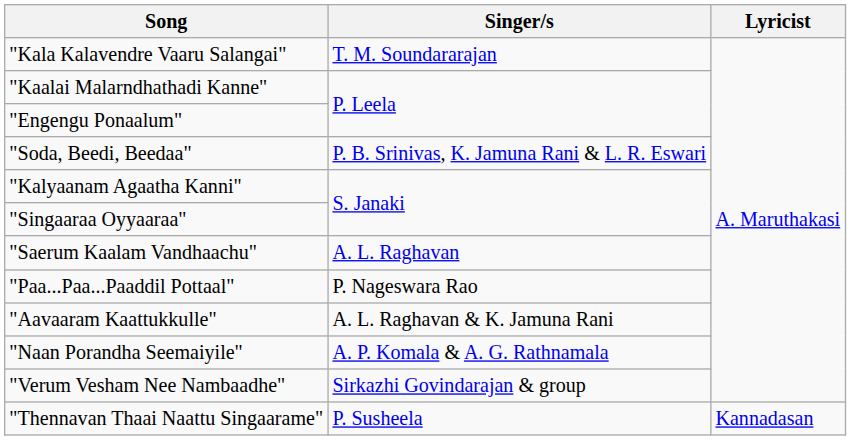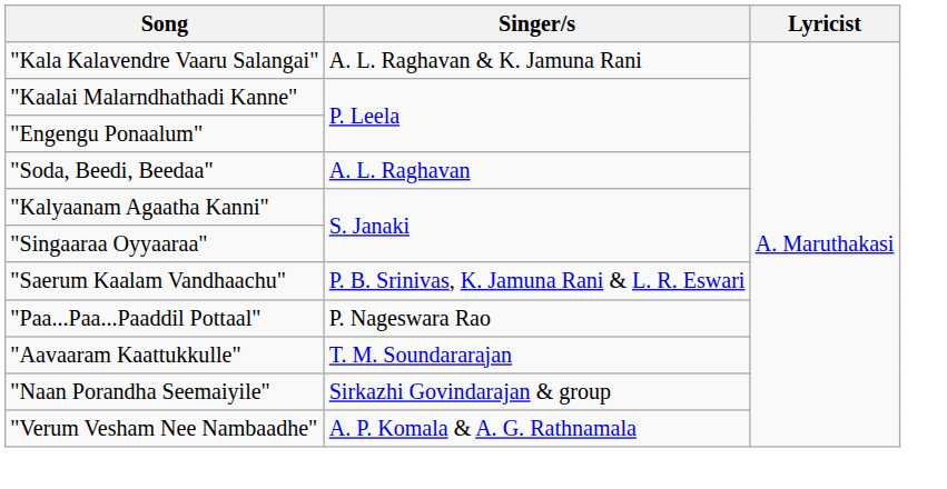 <table class="wikitable" style="font-size:95%;">
 <tr>
 <th>Song</th>
 <th>Singer/s</th>
 <th>Lyricist</th>
 </tr>
 <tr>
 <td>"Kala Kalavendre Vaaru Salangai"</td>
-<td><a href='#'>T. M. Soundararajan</a></td>
+<td>A. L. Raghavan & K. Jamuna Rani</td>
 <td rowspan="11"><a href='#'>A. Maruthakasi</a></td>
 </tr>
 <tr>
 <td>"Kaalai Malarndhathadi Kanne"</td>
 <td rowspan=2><a href='#'>P. Leela</a></td>
 </tr>
 <tr>
 <td>"Engengu Ponaalum"</td>
 </tr>
 <tr>
 <td>"Soda, Beedi, Beedaa"</td>
-<td><a href='#'>P. B. Srinivas</a>, <a href='#'>K. Jamuna Rani</a> & <a href='#'>L. R. Eswari</a></td>
+<td><a href='#'>A. L. Raghavan</a></td>
 </tr>
 <tr>
 <td>"Kalyaanam Agaatha Kanni"</td>
 <td rowspan=2><a href='#'>S. Janaki</a></td>
 </tr>
 <tr>
 <td>"Singaaraa Oyyaaraa"</td>
 </tr>
 <tr>
 <td>"Saerum Kaalam Vandhaachu"</td>
-<td><a href='#'>A. L. Raghavan</a></td>
+<td><a href='#'>P. B. Srinivas</a>, <a href='#'>K. Jamuna Rani</a> & <a href='#'>L. R. Eswari</a></td>
 </tr>
 <tr>
 <td>"Paa...Paa...Paaddil Pottaal"</td>
 <td>P. Nageswara Rao</td>
 </tr>
 <tr>
 <td>"Aavaaram Kaattukkulle"</td>
-<td>A. L. Raghavan & K. Jamuna Rani</td>
+<td><a href='#'>T. M. Soundararajan</a></td>
 </tr>
 <tr>
 <td>"Naan Porandha Seemaiyile"</td>
-<td><a href='#'>A. P. Komala</a> & <a href='#'>A. G. Rathnamala</a></td>
+<td><a href='#'>Sirkazhi Govindarajan</a> & group</td>
 </tr>
 <tr>
 <td>"Verum Vesham Nee Nambaadhe"</td>
-<td><a href='#'>Sirkazhi Govindarajan</a> & group</td>
-</tr>
-<tr>
-<td>"Thennavan Thaai Naattu Singaarame"</td>
-<td><a href='#'>P. Susheela</a></td>
-<td><a href='#'>Kannadasan</a></td>
+<td><a href='#'>A. P. Komala</a> & <a href='#'>A. G. Rathnamala</a></td>
 </tr>
 </table>
